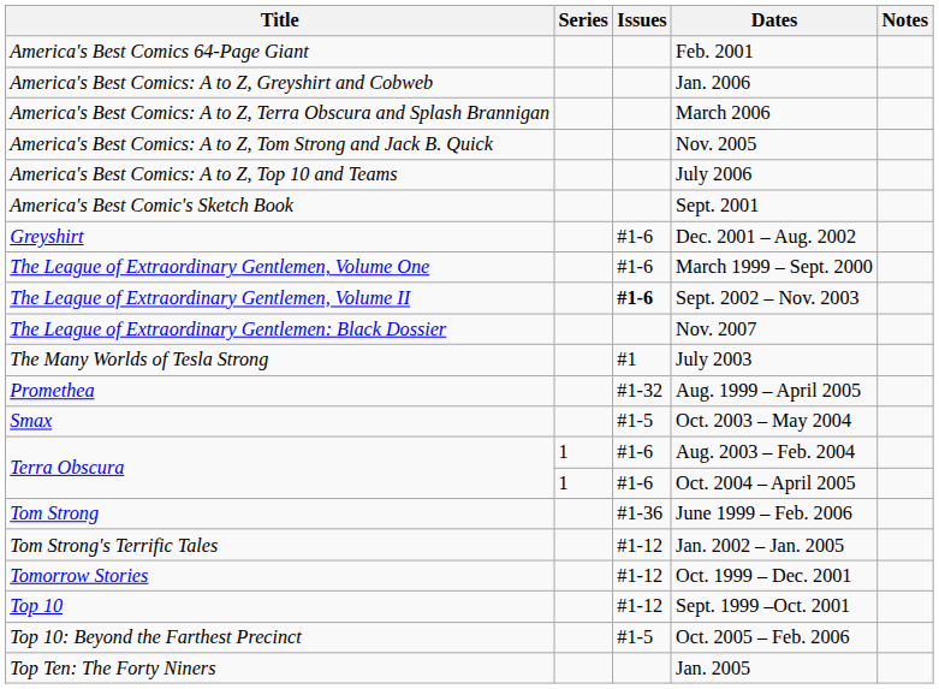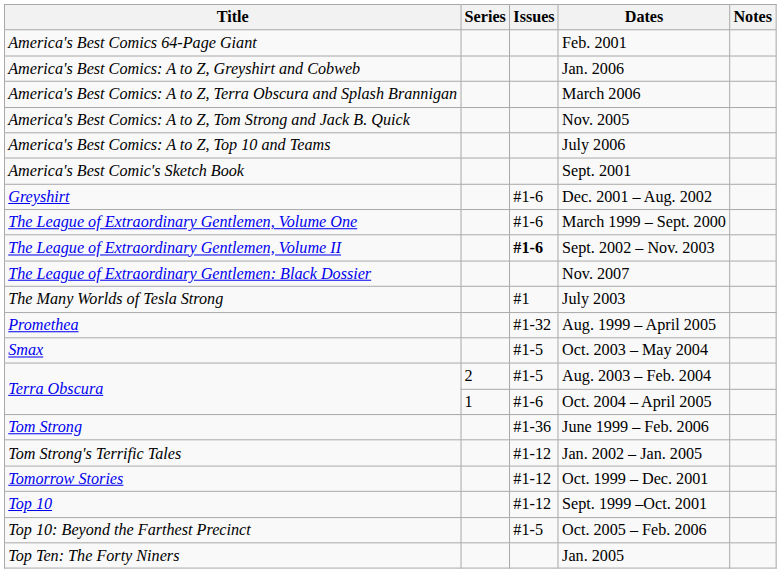 <table class="wikitable">
 <tr>
 <th>Title</th>
 <th>Series</th>
 <th>Issues</th>
 <th>Dates</th>
 <th>Notes</th>
 </tr>
 <tr>
 <td><em>America's Best Comics 64-Page Giant</em></td>
 <td></td>
 <td></td>
 <td>Feb. 2001</td>
 <td></td>
 </tr>
 <tr>
 <td><em>America's Best Comics: A to Z, Greyshirt and Cobweb</em></td>
 <td></td>
 <td></td>
 <td>Jan. 2006</td>
 <td></td>
 </tr>
 <tr>
 <td><em>America's Best Comics: A to Z, Terra Obscura and Splash Brannigan</em></td>
 <td></td>
 <td></td>
 <td>March 2006</td>
 <td></td>
 </tr>
 <tr>
 <td><em>America's Best Comics: A to Z, Tom Strong and Jack B. Quick</em></td>
 <td></td>
 <td></td>
 <td>Nov. 2005</td>
 <td></td>
 </tr>
 <tr>
 <td><em>America's Best Comics: A to Z, Top 10 and Teams</em></td>
 <td></td>
 <td></td>
 <td>July 2006</td>
 <td></td>
 </tr>
 <tr>
 <td><em>America's Best Comic's Sketch Book</em></td>
 <td></td>
 <td></td>
 <td>Sept. 2001</td>
 <td></td>
 </tr>
 <tr>
 <td><em><a href='#'>Greyshirt</a></em></td>
 <td></td>
 <td>#1-6</td>
 <td>Dec. 2001 – Aug. 2002</td>
 <td></td>
 </tr>
 <tr>
 <td><em><a href='#'>The League of Extraordinary Gentlemen, Volume One</a></em></td>
 <td></td>
 <td>#1-6</td>
 <td>March 1999 – Sept. 2000</td>
 <td></td>
 </tr>
 <tr>
 <td><em><a href='#'>The League of Extraordinary Gentlemen, Volume II</a></em></td>
 <td></td>
 <td><strong>#1-6</strong></td>
 <td>Sept. 2002 – Nov. 2003</td>
 <td></td>
 </tr>
 <tr>
 <td><em><a href='#'>The League of Extraordinary Gentlemen: Black Dossier</a></em></td>
 <td></td>
 <td></td>
 <td>Nov. 2007</td>
 <td></td>
 </tr>
 <tr>
 <td><em>The Many Worlds of Tesla Strong</em></td>
 <td></td>
 <td>#1</td>
 <td>July 2003</td>
 <td></td>
 </tr>
 <tr>
 <td><em><a href='#'>Promethea</a></em></td>
 <td></td>
 <td>#1-32</td>
 <td>Aug. 1999 – April 2005</td>
 <td></td>
 </tr>
 <tr>
 <td><em><a href='#'>Smax</a></em></td>
 <td></td>
 <td>#1-5</td>
 <td>Oct. 2003 – May 2004</td>
 <td></td>
 </tr>
 <tr>
 <td rowspan="2"><em><a href='#'>Terra Obscura</a></em></td>
-<td>1</td>
-<td>#1-6</td>
+<td>2</td>
+<td>#1-5</td>
 <td>Aug. 2003 – Feb. 2004</td>
 <td></td>
 </tr>
 <tr>
 <td>1</td>
 <td>#1-6</td>
 <td>Oct. 2004 – April 2005</td>
 <td></td>
 </tr>
 <tr>
 <td><em><a href='#'>Tom Strong</a></em></td>
 <td></td>
 <td>#1-36</td>
 <td>June 1999 – Feb. 2006</td>
 <td></td>
 </tr>
 <tr>
 <td><em>Tom Strong's Terrific Tales</em></td>
 <td></td>
 <td>#1-12</td>
 <td>Jan. 2002 – Jan. 2005</td>
 <td></td>
 </tr>
 <tr>
 <td><em><a href='#'>Tomorrow Stories</a></em></td>
 <td></td>
 <td>#1-12</td>
 <td>Oct. 1999 – Dec. 2001</td>
 <td></td>
 </tr>
 <tr>
 <td><em><a href='#'>Top 10</a></em></td>
 <td></td>
 <td>#1-12</td>
 <td>Sept. 1999 –Oct. 2001</td>
 <td></td>
 </tr>
 <tr>
 <td><em>Top 10: Beyond the Farthest Precinct</em></td>
 <td></td>
 <td>#1-5</td>
 <td>Oct. 2005 – Feb. 2006</td>
 <td></td>
 </tr>
 <tr>
 <td><em>Top Ten: The Forty Niners</em></td>
 <td></td>
 <td></td>
 <td>Jan. 2005</td>
 <td></td>
 </tr>
 </table>
